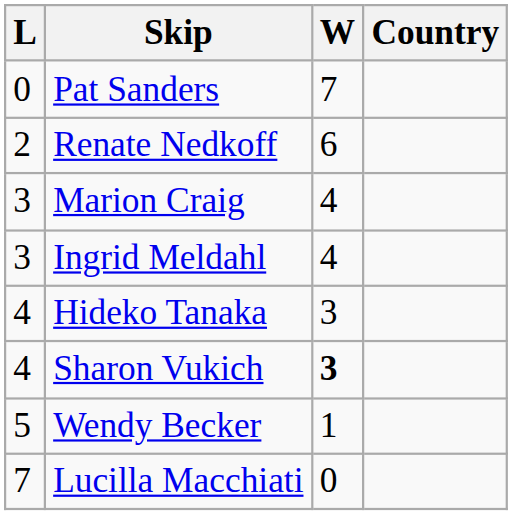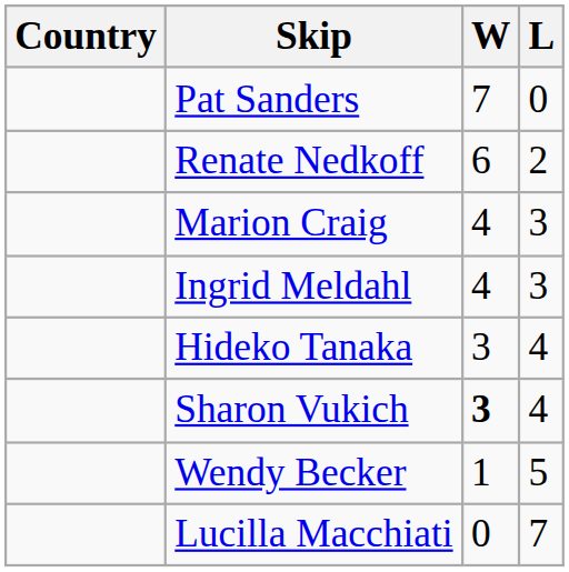 <table class="wikitable">
 <tr>
-<th>L</th>
+<th>Country</th>
 <th>Skip</th>
 <th>W</th>
-<th>Country</th>
+<th>L</th>
 </tr>
 <tr>
-<td>0</td>
+<td></td>
 <td><a href='#'>Pat Sanders</a></td>
 <td>7</td>
-<td></td>
+<td>0</td>
 </tr>
 <tr>
-<td>2</td>
+<td></td>
 <td><a href='#'>Renate Nedkoff</a></td>
 <td>6</td>
-<td></td>
+<td>2</td>
 </tr>
 <tr>
-<td>3</td>
+<td></td>
 <td><a href='#'>Marion Craig</a></td>
 <td>4</td>
-<td></td>
+<td>3</td>
 </tr>
 <tr>
-<td>3</td>
+<td></td>
 <td><a href='#'>Ingrid Meldahl</a></td>
 <td>4</td>
-<td></td>
+<td>3</td>
 </tr>
 <tr>
-<td>4</td>
+<td></td>
 <td><a href='#'>Hideko Tanaka</a></td>
 <td>3</td>
-<td></td>
+<td>4</td>
 </tr>
 <tr>
-<td>4</td>
+<td></td>
 <td><a href='#'>Sharon Vukich</a></td>
 <td><strong>3</strong></td>
-<td></td>
+<td>4</td>
 </tr>
 <tr>
-<td>5</td>
+<td></td>
 <td><a href='#'>Wendy Becker</a></td>
 <td>1</td>
-<td></td>
+<td>5</td>
 </tr>
 <tr>
-<td>7</td>
+<td></td>
 <td><a href='#'>Lucilla Macchiati</a></td>
 <td>0</td>
-<td></td>
+<td>7</td>
 </tr>
 </table>
